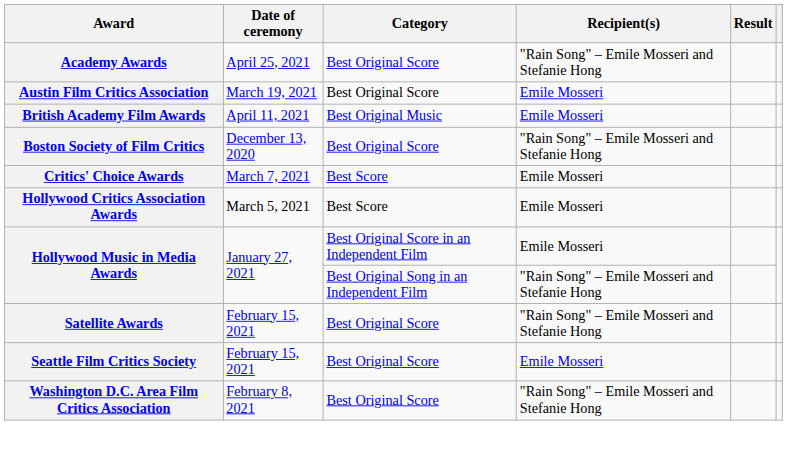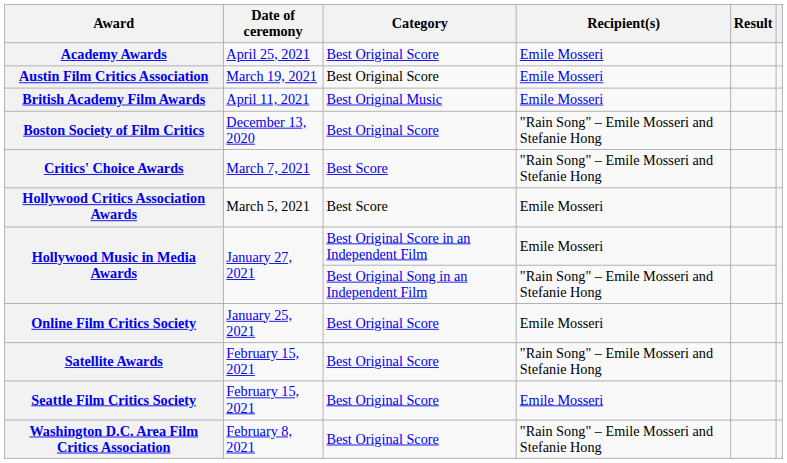 <table class="wikitable plainrowheaders sortable" style="width: 99%;">
 <tr>
 <th scope="col">Award</th>
 <th scope="col">Date of ceremony</th>
 <th scope="col">Category</th>
 <th scope="col">Recipient(s)</th>
 <th scope="col">Result</th>
 <th scope="col" class="unsortable"></th>
 </tr>
 <tr>
 <th scope="row"><a href='#'>Academy Awards</a></th>
 <td><a href='#'>April 25, 2021</a></td>
 <td><a href='#'>Best Original Score</a></td>
-<td>"Rain Song" – Emile Mosseri and Stefanie Hong</td>
+<td><a href='#'>Emile Mosseri</a></td>
 <td></td>
 <td align="center"></td>
 </tr>
 <tr>
 <th scope="row"><a href='#'>Austin Film Critics Association</a></th>
 <td><a href='#'>March 19, 2021</a></td>
 <td>Best Original Score</td>
 <td><a href='#'>Emile Mosseri</a></td>
 <td></td>
 <td align="center"></td>
 </tr>
 <tr>
 <th scope="row"><a href='#'>British Academy Film Awards</a></th>
 <td><a href='#'>April 11, 2021</a></td>
 <td><a href='#'>Best Original Music</a></td>
 <td><a href='#'>Emile Mosseri</a></td>
 <td></td>
 <td align="center"></td>
 </tr>
 <tr>
 <th scope="row"><a href='#'>Boston Society of Film Critics</a></th>
 <td><a href='#'>December 13, 2020</a></td>
 <td><a href='#'>Best Original Score</a></td>
 <td>"Rain Song" – Emile Mosseri and Stefanie Hong</td>
 <td></td>
 <td align="center"></td>
 </tr>
 <tr>
 <th scope="row"><a href='#'>Critics' Choice Awards</a></th>
 <td><a href='#'>March 7, 2021</a></td>
 <td><a href='#'>Best Score</a></td>
-<td>Emile Mosseri</td>
+<td>"Rain Song" – Emile Mosseri and Stefanie Hong</td>
 <td></td>
 <td align="center"></td>
 </tr>
 <tr>
 <th scope="row"><a href='#'>Hollywood Critics Association Awards</a></th>
 <td>March 5, 2021</td>
 <td>Best Score</td>
 <td>Emile Mosseri</td>
 <td></td>
 <td align="center"></td>
 </tr>
 <tr>
 <th scope="row" rowspan="2"><a href='#'>Hollywood Music in Media Awards</a></th>
 <td rowspan="2"><a href='#'>January 27, 2021</a></td>
 <td><a href='#'>Best Original Score in an Independent Film</a></td>
 <td>Emile Mosseri</td>
 <td></td>
 <td rowspan="2" align="center"></td>
 </tr>
 <tr>
 <td><a href='#'>Best Original Song in an Independent Film</a></td>
 <td>"Rain Song" – Emile Mosseri and Stefanie Hong</td>
 <td></td>
+</tr>
+<tr>
+<th scope="row"><a href='#'>Online Film Critics Society</a></th>
+<td><a href='#'>January 25, 2021</a></td>
+<td><a href='#'>Best Original Score</a></td>
+<td>Emile Mosseri</td>
+<td></td>
+<td align="center"></td>
 </tr>
 <tr>
 <th scope="row"><a href='#'>Satellite Awards</a></th>
 <td><a href='#'>February 15, 2021</a></td>
 <td><a href='#'>Best Original Score</a></td>
 <td>"Rain Song" – Emile Mosseri and Stefanie Hong</td>
 <td></td>
 <td align="center"></td>
 </tr>
 <tr>
 <th scope="row"><a href='#'>Seattle Film Critics Society</a></th>
 <td><a href='#'>February 15, 2021</a></td>
 <td><a href='#'>Best Original Score</a></td>
 <td><a href='#'>Emile Mosseri</a></td>
 <td></td>
 <td align="center"></td>
 </tr>
 <tr>
 <th scope="row"><a href='#'>Washington D.C. Area Film Critics Association</a></th>
 <td><a href='#'>February 8, 2021</a></td>
 <td><a href='#'>Best Original Score</a></td>
 <td>"Rain Song" – Emile Mosseri and Stefanie Hong</td>
 <td></td>
 <td align="center"></td>
 </tr>
 </table>
